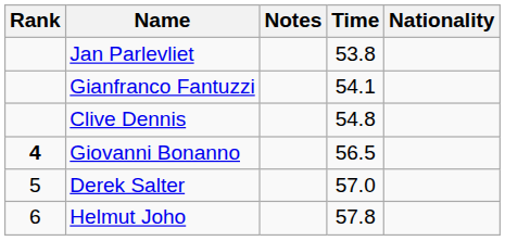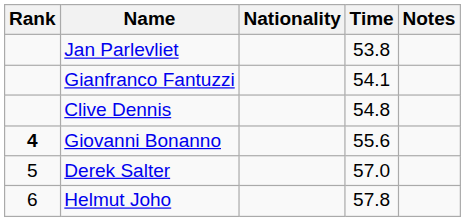 <table class="wikitable sortable" style="text-align:center">
 <tr>
 <th>Rank</th>
 <th>Name</th>
+<th>Nationality</th>
+<th>Time</th>
 <th>Notes</th>
-<th>Time</th>
-<th>Nationality</th>
 </tr>
 <tr>
 <td></td>
 <td align=left><a href='#'>Jan Parlevliet</a></td>
+<td align=left></td>
+<td>53.8</td>
 <td></td>
-<td>53.8</td>
-<td align=left></td>
 </tr>
 <tr>
 <td></td>
 <td align=left><a href='#'>Gianfranco Fantuzzi</a></td>
+<td align=left></td>
+<td>54.1</td>
 <td></td>
-<td>54.1</td>
-<td align=left></td>
 </tr>
 <tr>
 <td></td>
 <td align=left><a href='#'>Clive Dennis</a></td>
+<td align=left></td>
+<td>54.8</td>
 <td></td>
-<td>54.8</td>
-<td align=left></td>
 </tr>
 <tr>
 <td><strong>4</strong></td>
 <td align=left><a href='#'>Giovanni Bonanno</a></td>
+<td align=left></td>
+<td>55.6</td>
 <td></td>
-<td>56.5</td>
-<td align=left></td>
 </tr>
 <tr>
 <td>5</td>
 <td align=left><a href='#'>Derek Salter</a></td>
+<td align=left></td>
+<td>57.0</td>
 <td></td>
-<td>57.0</td>
-<td align=left></td>
 </tr>
 <tr>
 <td>6</td>
 <td align=left><a href='#'>Helmut Joho</a></td>
+<td align=left></td>
+<td>57.8</td>
 <td></td>
-<td>57.8</td>
-<td align=left></td>
 </tr>
 </table>
